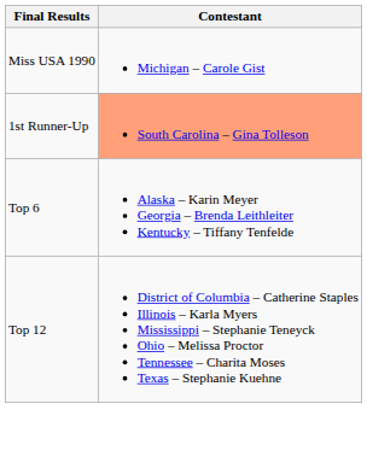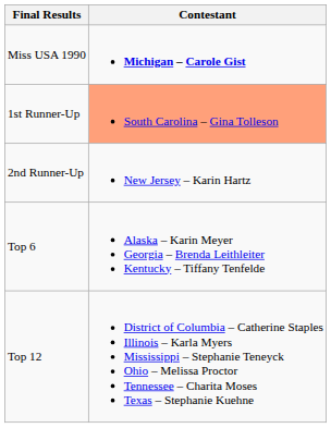 <table class="wikitable sortable" style="font-size: 95%;">
 <tr>
 <th>Final Results</th>
 <th>Contestant</th>
 </tr>
 <tr>
 <td>Miss USA 1990</td>
-<td><br><ul><li><a href='#'>Michigan</a> – <a href='#'>Carole Gist</a></li></ul></td>
+<td><strong><br><ul><li><a href='#'>Michigan</a> – <a href='#'>Carole Gist</a></li></ul></strong></td>
 </tr>
 <tr>
 <td>1st Runner-Up</td>
 <td style="background: lightsalmon;"><br><ul><li><a href='#'>South Carolina</a> – <a href='#'>Gina Tolleson</a></li></ul></td>
+</tr>
+<tr>
+<td>2nd Runner-Up</td>
+<td><br><ul><li><a href='#'>New Jersey</a> – Karin Hartz</li></ul></td>
 </tr>
 <tr>
 <td>Top 6</td>
 <td><br><ul><li><a href='#'>Alaska</a> – Karin Meyer</li><li><a href='#'>Georgia</a> – <a href='#'>Brenda Leithleiter</a></li><li><a href='#'>Kentucky</a> – Tiffany Tenfelde</li></ul></td>
 </tr>
 <tr>
 <td>Top 12</td>
 <td><br><ul><li><a href='#'>District of Columbia</a> – Catherine Staples</li><li><a href='#'>Illinois</a> – Karla Myers</li><li><a href='#'>Mississippi</a> – Stephanie Teneyck</li><li><a href='#'>Ohio</a> – Melissa Proctor</li><li><a href='#'>Tennessee</a> – Charita Moses</li><li><a href='#'>Texas</a> – Stephanie Kuehne</li></ul></td>
 </tr>
 </table>
